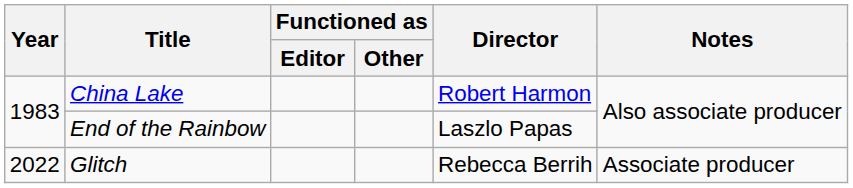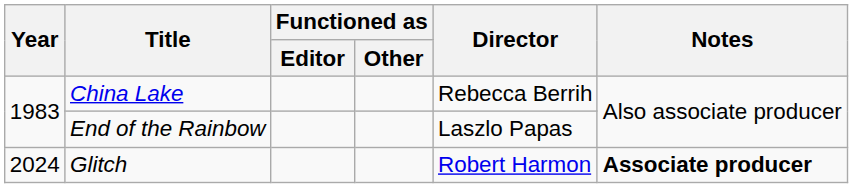 <table class="wikitable sortable">
 <tr>
 <th rowspan="2">Year</th>
 <th rowspan="2">Title</th>
 <th colspan="2">Functioned as</th>
 <th rowspan="2">Director</th>
 <th rowspan="2">Notes</th>
 </tr>
 <tr>
 <th>Editor</th>
 <th>Other</th>
 </tr>
 <tr>
 <td rowspan="2">1983</td>
 <td><a href='#'><em>China Lake</em></a></td>
 <td></td>
 <td></td>
-<td><a href='#'>Robert Harmon</a></td>
+<td>Rebecca Berrih</td>
 <td rowspan="2">Also associate producer</td>
 </tr>
 <tr>
 <td><em>End of the Rainbow</em></td>
 <td></td>
 <td></td>
 <td>Laszlo Papas</td>
 </tr>
 <tr>
-<td>2022</td>
+<td>2024</td>
 <td><em>Glitch</em></td>
 <td></td>
 <td></td>
-<td>Rebecca Berrih</td>
-<td>Associate producer</td>
+<td><a href='#'>Robert Harmon</a></td>
+<td><strong>Associate producer</strong></td>
 </tr>
 </table>
